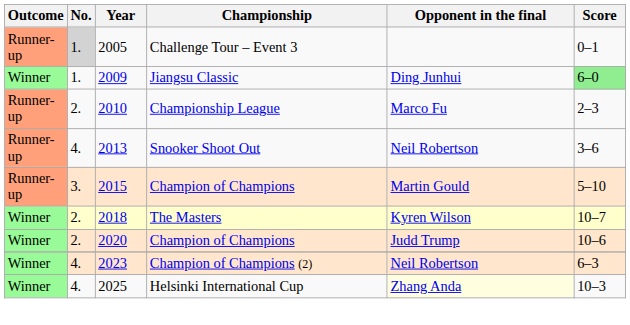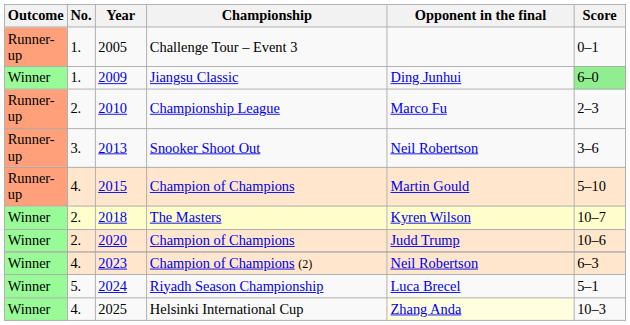 <table class="sortable wikitable">
 <tr>
 <th width="60">Outcome</th>
 <th width="20">No.</th>
 <th width="50">Year</th>
 <th width="260">Championship</th>
 <th width="200">Opponent in the final</th>
 <th width="50">Score</th>
 </tr>
 <tr>
 <td style="background:#ffa07a;">Runner-up</td>
-<td style="background: lightgrey;">1.</td>
+<td>1.</td>
 <td>2005</td>
 <td>Challenge Tour – Event 3</td>
 <td> </td>
 <td>0–1</td>
 </tr>
 <tr>
 <td style="background:#98FB98">Winner</td>
 <td>1.</td>
 <td><a href='#'>2009</a></td>
 <td><a href='#'>Jiangsu Classic</a></td>
 <td> <a href='#'>Ding Junhui</a></td>
 <td style="background: lightgreen;">6–0</td>
 </tr>
 <tr>
 <td style="background:#ffa07a;">Runner-up</td>
 <td>2.</td>
 <td><a href='#'>2010</a></td>
 <td><a href='#'>Championship League</a></td>
 <td> <a href='#'>Marco Fu</a></td>
 <td>2–3</td>
 </tr>
 <tr>
 <td style="background:#ffa07a;">Runner-up</td>
-<td>4.</td>
+<td>3.</td>
 <td><a href='#'>2013</a></td>
 <td><a href='#'>Snooker Shoot Out</a></td>
 <td> <a href='#'>Neil Robertson</a></td>
 <td>3–6</td>
 </tr>
 <tr style="background:#ffe6cc;">
 <td style="background:#ffa07a;">Runner-up</td>
-<td>3.</td>
+<td>4.</td>
 <td><a href='#'>2015</a></td>
 <td><a href='#'>Champion of Champions</a></td>
 <td> <a href='#'>Martin Gould</a></td>
 <td>5–10</td>
 </tr>
 <tr style="background:#ffc;">
 <td style="background:#98FB98">Winner</td>
 <td>2.</td>
 <td><a href='#'>2018</a></td>
 <td><a href='#'>The Masters</a></td>
 <td> <a href='#'>Kyren Wilson</a></td>
 <td>10–7</td>
 </tr>
 <tr style="background:#ffe6cc;">
 <td style="background:#98FB98">Winner</td>
 <td>2.</td>
 <td><a href='#'>2020</a></td>
 <td><a href='#'>Champion of Champions</a></td>
 <td> <a href='#'>Judd Trump</a></td>
 <td>10–6</td>
 </tr>
 <tr>
 </tr>
 <tr style="background:#ffe6cc;">
 <td style="background:#98FB98">Winner</td>
 <td>4.</td>
 <td><a href='#'>2023</a></td>
 <td><a href='#'>Champion of Champions</a> <small>(2)</small></td>
 <td> <a href='#'>Neil Robertson</a></td>
 <td>6–3</td>
 </tr>
 <tr>
 <td style="background:#98FB98">Winner</td>
+<td>5.</td>
+<td><a href='#'>2024</a></td>
+<td><a href='#'>Riyadh Season Championship</a></td>
+<td> <a href='#'>Luca Brecel</a></td>
+<td>5–1</td>
+</tr>
+<tr>
+<td style="background:#98FB98">Winner</td>
 <td>4.</td>
 <td>2025</td>
 <td>Helsinki International Cup</td>
 <td style="background: lightyellow;"> <a href='#'>Zhang Anda</a></td>
 <td>10–3</td>
 </tr>
 </table>
